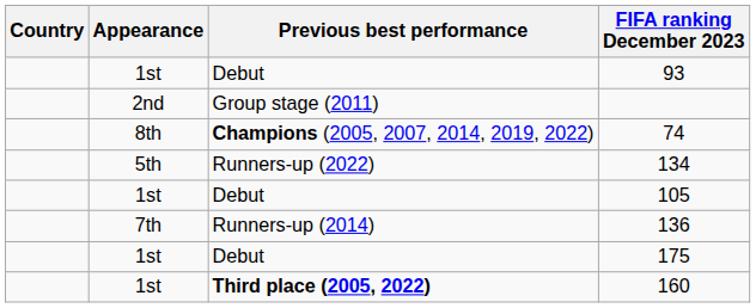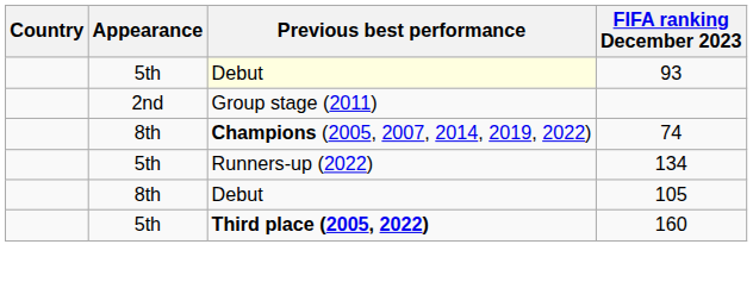 <table class="wikitable sortable" style="text-align:left;">
 <tr>
 <th>Country</th>
 <th>Appearance</th>
 <th>Previous best performance</th>
 <th data-sort-type="number"><a href='#'>FIFA ranking</a><br>December 2023</th>
 </tr>
 <tr>
 <td></td>
-<td align=center>1st</td>
-<td>Debut</td>
+<td align=center>5th</td>
+<td style="background: lightyellow;">Debut</td>
 <td align="center">93</td>
 </tr>
 <tr>
 <td></td>
 <td align=center>2nd</td>
 <td>Group stage (<a href='#'>2011</a>)</td>
 <td align="center"></td>
 </tr>
 <tr>
 <td></td>
 <td align=center>8th</td>
 <td><strong>Champions</strong> (<a href='#'>2005</a>, <a href='#'>2007</a>, <a href='#'>2014</a>, <a href='#'>2019</a>, <a href='#'>2022</a>)</td>
 <td align="center">74</td>
 </tr>
 <tr>
 <td></td>
 <td align=center>5th</td>
 <td>Runners-up (<a href='#'>2022</a>)</td>
 <td align="center">134</td>
 </tr>
 <tr>
 <td></td>
-<td align=center>1st</td>
+<td align=center>8th</td>
 <td>Debut</td>
 <td align="center">105</td>
 </tr>
 <tr>
 <td></td>
-<td align=center>7th</td>
-<td>Runners-up (<a href='#'>2014</a>)</td>
-<td align="center">136</td>
-</tr>
-<tr>
-<td></td>
-<td align=center>1st</td>
-<td>Debut</td>
-<td align="center">175</td>
-</tr>
-<tr>
-<td></td>
-<td align=center>1st</td>
+<td align=center>5th</td>
 <td><strong>Third place (<a href='#'>2005</a>, <a href='#'>2022</a>)</strong></td>
 <td align="center">160</td>
 </tr>
 </table>
